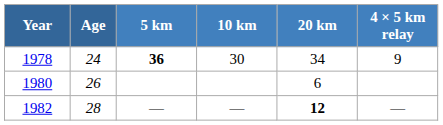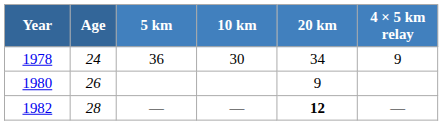 <table class="wikitable" style="font-size:95%; text-align:center; border:grey solid 1px; border-collapse:collapse; background:#ffffff;">
 <tr>
 <th style="background-color:#369; color:white; width:60px;"> Year </th>
 <th style="background-color:#369; color:white; width:40px;"> Age </th>
 <th style="background-color:#4180be; color:white; width:75px;"> 5 km </th>
 <th style="background-color:#4180be; color:white; width:75px;"> 10 km </th>
 <th style="background-color:#4180be; color:white; width:75px;"> 20 km </th>
 <th style="background-color:#4180be; color:white; width:75px;"> 4 × 5 km <br> relay </th>
 </tr>
 <tr>
 <td><a href='#'>1978</a></td>
 <td><em>24</em></td>
-<td><strong>36</strong></td>
+<td>36</td>
 <td>30</td>
 <td>34</td>
 <td>9</td>
 </tr>
 <tr>
 <td><a href='#'>1980</a></td>
 <td><em>26</em></td>
 <td></td>
 <td></td>
-<td>6</td>
+<td>9</td>
 <td></td>
 </tr>
 <tr>
 <td><a href='#'>1982</a></td>
 <td><em>28</em></td>
 <td>—</td>
 <td>—</td>
 <td><strong>12</strong></td>
 <td>—</td>
 </tr>
 </table>
